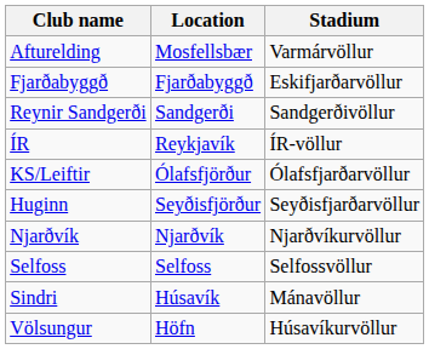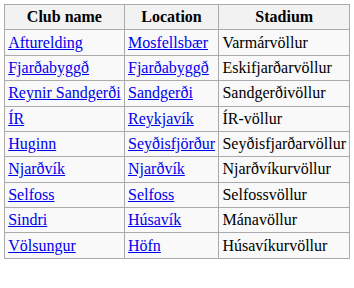 <table class="wikitable">
 <tr>
 <th>Club name</th>
 <th>Location</th>
 <th>Stadium</th>
 </tr>
 <tr>
 <td><a href='#'>Afturelding</a></td>
 <td><a href='#'>Mosfellsbær</a></td>
 <td>Varmárvöllur</td>
 </tr>
 <tr>
 <td><a href='#'>Fjarðabyggð</a></td>
 <td><a href='#'>Fjarðabyggð</a></td>
 <td>Eskifjarðarvöllur</td>
 </tr>
 <tr>
 <td><a href='#'>Reynir Sandgerði</a></td>
 <td><a href='#'>Sandgerði</a></td>
 <td>Sandgerðivöllur</td>
 </tr>
 <tr>
 <td><a href='#'>ÍR</a></td>
 <td><a href='#'>Reykjavík</a></td>
 <td>ÍR-völlur</td>
 </tr>
 <tr>
-<td><a href='#'>KS/Leiftir</a></td>
-<td><a href='#'>Ólafsfjörður</a></td>
-<td>Ólafsfjarðarvöllur</td>
-</tr>
-<tr>
 <td><a href='#'>Huginn</a></td>
 <td><a href='#'>Seyðisfjörður</a></td>
 <td>Seyðisfjarðarvöllur</td>
 </tr>
 <tr>
 <td><a href='#'>Njarðvík</a></td>
 <td><a href='#'>Njarðvík</a></td>
 <td>Njarðvíkurvöllur</td>
 </tr>
 <tr>
 <td><a href='#'>Selfoss</a></td>
 <td><a href='#'>Selfoss</a></td>
 <td>Selfossvöllur</td>
 </tr>
 <tr>
 <td><a href='#'>Sindri</a></td>
 <td><a href='#'>Húsavík</a></td>
 <td>Mánavöllur</td>
 </tr>
 <tr>
 <td><a href='#'>Völsungur</a></td>
 <td><a href='#'>Höfn</a></td>
 <td>Húsavíkurvöllur</td>
 </tr>
 </table>
